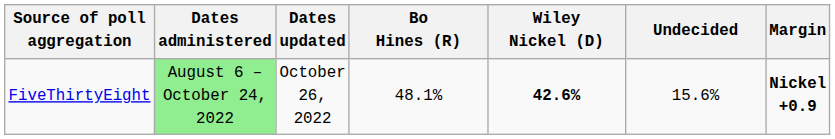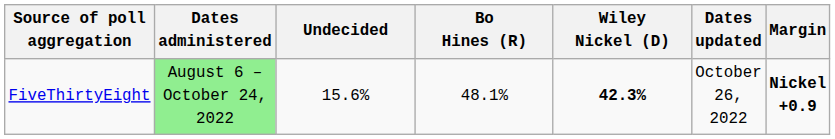 <table class="wikitable sortable" style="text-align:center;font-size:90%;line-height:17px">
 <tr>
 <th>Source of poll<br>aggregation</th>
 <th>Dates<br>administered</th>
-<th>Dates<br>updated</th>
+<th style="width:100px;">Undecided<br></th>
 <th style="width:100px;">Bo<br>Hines (R)</th>
 <th style="width:100px;">Wiley<br>Nickel (D)</th>
-<th style="width:100px;">Undecided<br></th>
+<th>Dates<br>updated</th>
 <th>Margin</th>
 </tr>
 <tr>
 <td><a href='#'>FiveThirtyEight</a></td>
 <td style="background: lightgreen;">August 6 – October 24, 2022</td>
+<td>15.6%</td>
+<td>48.1%</td>
+<td><strong>42.3%</strong></td>
 <td>October 26, 2022</td>
-<td>48.1%</td>
-<td><strong>42.6%</strong></td>
-<td>15.6%</td>
 <td><strong>Nickel +0.9</strong></td>
 </tr>
 </table>
